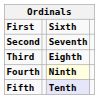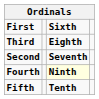 <table class="wikitable mw-collapsible mw-collapsed">
 <tr>
 <th colspan="4">Ordinals</th>
 </tr>
 <tr>
 <td><strong>First</strong></td>
 <td></td>
 <td><strong>Sixth</strong></td>
 <td></td>
 </tr>
 <tr>
+<td><strong>Third</strong></td>
+<td></td>
+<td><strong>Eighth</strong></td>
+<td></td>
+</tr>
+<tr>
 <td><strong>Second</strong></td>
 <td></td>
 <td><strong>Seventh</strong></td>
-<td></td>
-</tr>
-<tr>
-<td><strong>Third</strong></td>
-<td></td>
-<td><strong>Eighth</strong></td>
 <td></td>
 </tr>
 <tr>
 <td><strong>Fourth</strong></td>
 <td></td>
 <td style="background: lightyellow;"><strong>Ninth</strong></td>
 <td></td>
 </tr>
 <tr>
 <td><strong>Fifth</strong></td>
 <td></td>
-<td style="background: lavender;"><strong>Tenth</strong></td>
+<td><strong>Tenth</strong></td>
 <td></td>
 </tr>
 </table>
